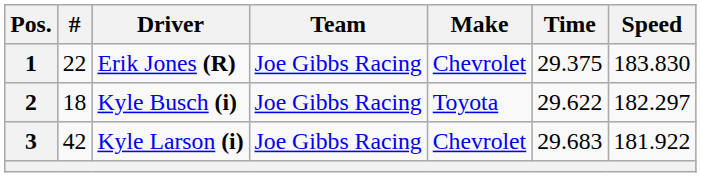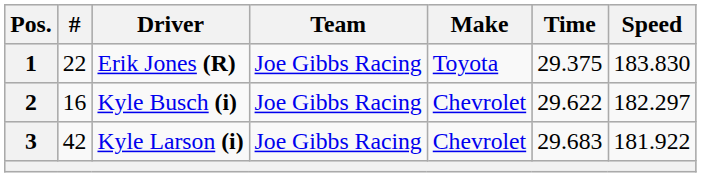 <table class="wikitable" style="font-size: 95%;">
 <tr>
 <th>Pos.</th>
 <th>#</th>
 <th>Driver</th>
 <th>Team</th>
 <th>Make</th>
 <th>Time</th>
 <th>Speed</th>
 </tr>
 <tr>
 <th>1</th>
 <td>22</td>
 <td><a href='#'>Erik Jones</a> <strong>(R)</strong></td>
 <td><a href='#'>Joe Gibbs Racing</a></td>
-<td><a href='#'>Chevrolet</a></td>
+<td><a href='#'>Toyota</a></td>
 <td>29.375</td>
 <td>183.830</td>
 </tr>
 <tr>
 <th>2</th>
-<td>18</td>
+<td>16</td>
 <td><a href='#'>Kyle Busch</a> <strong>(i)</strong></td>
 <td><a href='#'>Joe Gibbs Racing</a></td>
-<td><a href='#'>Toyota</a></td>
+<td><a href='#'>Chevrolet</a></td>
 <td>29.622</td>
 <td>182.297</td>
 </tr>
 <tr>
 <th>3</th>
 <td>42</td>
 <td><a href='#'>Kyle Larson</a> <strong>(i)</strong></td>
 <td><a href='#'>Joe Gibbs Racing</a></td>
 <td><a href='#'>Chevrolet</a></td>
 <td>29.683</td>
 <td>181.922</td>
 </tr>
 <tr>
 <th colspan="7"></th>
 </tr>
 </table>
